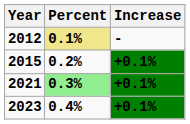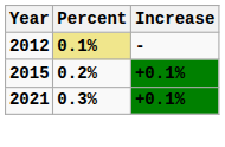 <table class="wikitable">
 <tr>
 <th><strong>Year</strong></th>
 <th><strong>Percent</strong></th>
 <th><strong>Increase</strong></th>
 </tr>
 <tr>
 <td><strong>2012</strong></td>
 <td style="background: khaki;"><strong>0.1%</strong></td>
 <td style="background:"><strong>-</strong></td>
 </tr>
 <tr>
 <td><strong>2015</strong></td>
 <td><strong>0.2%</strong></td>
 <td style="background: green"><strong>+0.1%</strong></td>
 </tr>
 <tr>
 <td><strong>2021</strong></td>
-<td style="background: lightgreen;"><strong>0.3%</strong></td>
-<td style="background: green"><strong>+0.1%</strong></td>
-</tr>
-<tr>
-<td><strong>2023</strong></td>
-<td><strong>0.4%</strong></td>
+<td><strong>0.3%</strong></td>
 <td style="background: green"><strong>+0.1%</strong></td>
 </tr>
 </table>
